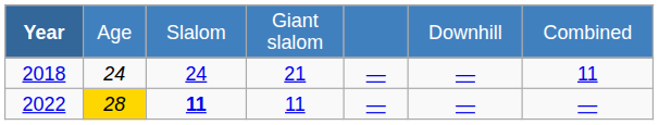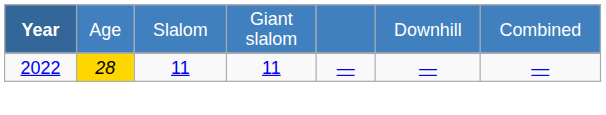 <table class="wikitable" style="font-size:95%; text-align:center; border:grey solid 1px; border-collapse:collapse;" width="40%">
 <tr style="background-color:#369; color:white;">
 <td rowspan="2" colspan="1" width="4%"><strong>Year</strong></td>
 </tr>
 <tr style="background-color:#4180be; color:white;">
 <td width="3%">Age</td>
 <td width="5%">Slalom</td>
 <td width="5%">Giant<br>slalom</td>
 <td width="5%"></td>
 <td width="5%">Downhill</td>
 <td width="5%">Combined</td>
 </tr>
 <tr style="background-color:#8CB2D8; color:white;">
 </tr>
 <tr>
-<td><a href='#'>2018</a></td>
-<td><em>24</em></td>
-<td><a href='#'>24</a></td>
-<td><a href='#'>21</a></td>
-<td><a href='#'>—</a></td>
-<td><a href='#'>—</a></td>
-<td><a href='#'>11</a></td>
-</tr>
-<tr>
 <td><a href='#'>2022</a></td>
 <td style="background: gold;"><em>28</em></td>
-<td><strong><a href='#'>11</a></strong></td>
+<td><a href='#'>11</a></td>
 <td><a href='#'>11</a></td>
 <td><a href='#'>—</a></td>
 <td><a href='#'>—</a></td>
 <td><a href='#'>—</a></td>
 </tr>
 </table>
